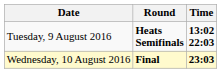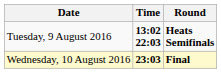 <table class="wikitable">
 <tr>
 <th>Date</th>
+<th>Time</th>
 <th>Round</th>
-<th>Time</th>
 </tr>
 <tr>
 <td>Tuesday, 9 August 2016</td>
+<td><strong>13:02</strong><br><strong>22:03</strong></td>
 <td><strong>Heats</strong><br><strong>Semifinals</strong></td>
-<td><strong>13:02</strong><br><strong>22:03</strong></td>
 </tr>
 <tr style=background:lemonchiffon>
 <td>Wednesday, 10 August 2016</td>
+<td><strong>23:03</strong></td>
 <td><strong>Final</strong></td>
-<td><strong>23:03</strong></td>
 </tr>
 </table>
